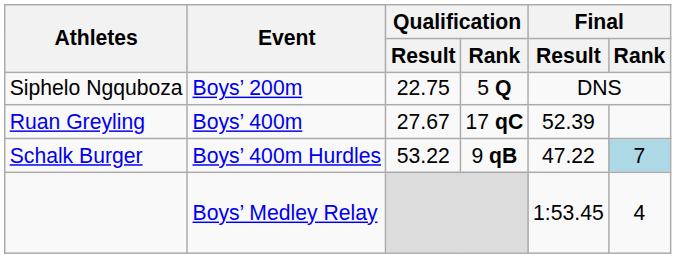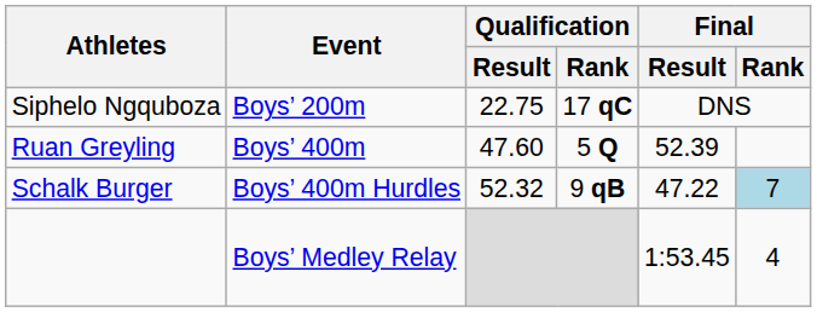 <table class="wikitable" border="1" style="font-size:90%">
 <tr>
 <th rowspan=2>Athletes</th>
 <th rowspan=2>Event</th>
 <th colspan=2>Qualification</th>
 <th colspan=2>Final</th>
 </tr>
 <tr>
 <th>Result</th>
 <th>Rank</th>
 <th>Result</th>
 <th>Rank</th>
 </tr>
 <tr>
 <td>Siphelo Ngquboza</td>
 <td><a href='#'>Boys’ 200m</a></td>
 <td align=center>22.75</td>
-<td align=center>5 <strong>Q</strong></td>
+<td align=center>17 <strong>qC</strong></td>
 <td align=center colspan=2>DNS</td>
 </tr>
 <tr>
 <td><a href='#'>Ruan Greyling</a></td>
 <td><a href='#'>Boys’ 400m</a></td>
-<td align=center>27.67</td>
-<td align=center>17 <strong>qC</strong></td>
+<td align=center>47.60</td>
+<td align=center>5 <strong>Q</strong></td>
 <td align=center>52.39</td>
 <td align=center></td>
 </tr>
 <tr>
 <td><a href='#'>Schalk Burger</a></td>
 <td><a href='#'>Boys’ 400m Hurdles</a></td>
-<td align=center>53.22</td>
+<td align=center>52.32</td>
 <td align=center>9 <strong>qB</strong></td>
 <td align=center>47.22</td>
 <td align=center style="background: lightblue;">7</td>
 </tr>
 <tr>
 <td><br><br><br></td>
 <td><a href='#'>Boys’ Medley Relay</a></td>
 <td colspan=2 bgcolor=#DCDCDC></td>
 <td align=center>1:53.45</td>
 <td align=center>4</td>
 </tr>
 </table>
